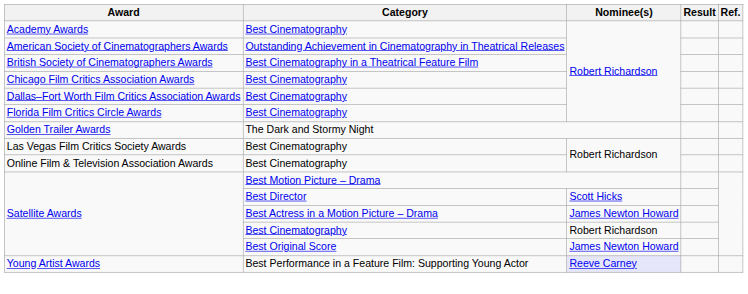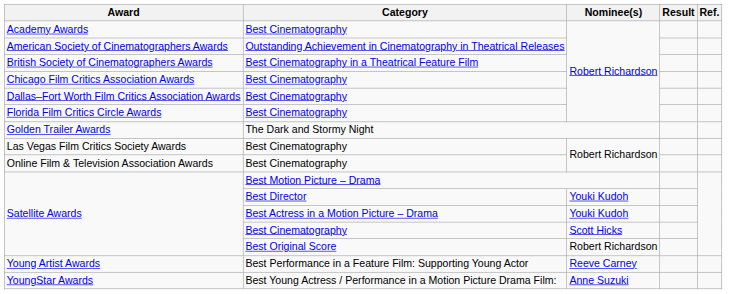 <table class="wikitable plainrowheaders">
 <tr>
 <th>Award</th>
 <th>Category</th>
 <th>Nominee(s)</th>
 <th>Result</th>
 <th>Ref.</th>
 </tr>
 <tr>
 <td><a href='#'>Academy Awards</a></td>
 <td><a href='#'>Best Cinematography</a></td>
 <td rowspan="6"><a href='#'>Robert Richardson</a></td>
 <td></td>
 <td align="center"></td>
 </tr>
 <tr>
 <td><a href='#'>American Society of Cinematographers Awards</a></td>
 <td><a href='#'>Outstanding Achievement in Cinematography in Theatrical Releases</a></td>
 <td></td>
 <td align="center"></td>
 </tr>
 <tr>
 <td><a href='#'>British Society of Cinematographers Awards</a></td>
 <td><a href='#'>Best Cinematography in a Theatrical Feature Film</a></td>
 <td></td>
 <td align="center"></td>
 </tr>
 <tr>
 <td><a href='#'>Chicago Film Critics Association Awards</a></td>
 <td><a href='#'>Best Cinematography</a></td>
 <td></td>
 <td align="center"></td>
 </tr>
 <tr>
 <td><a href='#'>Dallas–Fort Worth Film Critics Association Awards</a></td>
 <td><a href='#'>Best Cinematography</a></td>
 <td></td>
 <td align="center"></td>
 </tr>
 <tr>
 <td><a href='#'>Florida Film Critics Circle Awards</a></td>
 <td><a href='#'>Best Cinematography</a></td>
 <td></td>
 <td align="center"></td>
 </tr>
 <tr>
 <td><a href='#'>Golden Trailer Awards</a></td>
 <td colspan="2">The Dark and Stormy Night</td>
 <td></td>
 <td align="center"></td>
 </tr>
 <tr>
 <td>Las Vegas Film Critics Society Awards</td>
 <td>Best Cinematography</td>
 <td rowspan="2">Robert Richardson</td>
 <td></td>
 <td align="center"></td>
 </tr>
 <tr>
 <td>Online Film & Television Association Awards</td>
 <td>Best Cinematography</td>
 <td></td>
 <td align="center"></td>
 </tr>
 <tr>
 <td rowspan="5"><a href='#'>Satellite Awards</a></td>
 <td colspan="2"><a href='#'>Best Motion Picture – Drama</a></td>
 <td></td>
 <td align="center" rowspan="5"></td>
 </tr>
 <tr>
 <td><a href='#'>Best Director</a></td>
+<td><a href='#'>Youki Kudoh</a></td>
+<td></td>
+</tr>
+<tr>
+<td><a href='#'>Best Actress in a Motion Picture – Drama</a></td>
+<td><a href='#'>Youki Kudoh</a></td>
+<td></td>
+</tr>
+<tr>
+<td><a href='#'>Best Cinematography</a></td>
 <td><a href='#'>Scott Hicks</a></td>
 <td></td>
 </tr>
 <tr>
-<td><a href='#'>Best Actress in a Motion Picture – Drama</a></td>
-<td><a href='#'>James Newton Howard</a></td>
-<td></td>
-</tr>
-<tr>
-<td><a href='#'>Best Cinematography</a></td>
+<td><a href='#'>Best Original Score</a></td>
 <td>Robert Richardson</td>
-<td></td>
-</tr>
-<tr>
-<td><a href='#'>Best Original Score</a></td>
-<td><a href='#'>James Newton Howard</a></td>
 <td></td>
 </tr>
 <tr>
 <td><a href='#'>Young Artist Awards</a></td>
 <td>Best Performance in a Feature Film: Supporting Young Actor</td>
-<td style="background: lavender;"><a href='#'>Reeve Carney</a></td>
+<td><a href='#'>Reeve Carney</a></td>
+<td></td>
+<td align="center"></td>
+</tr>
+<tr>
+<td><a href='#'>YoungStar Awards</a></td>
+<td>Best Young Actress / Performance in a Motion Picture Drama Film:</td>
+<td><a href='#'>Anne Suzuki</a></td>
 <td></td>
 <td align="center"></td>
 </tr>
 </table>
